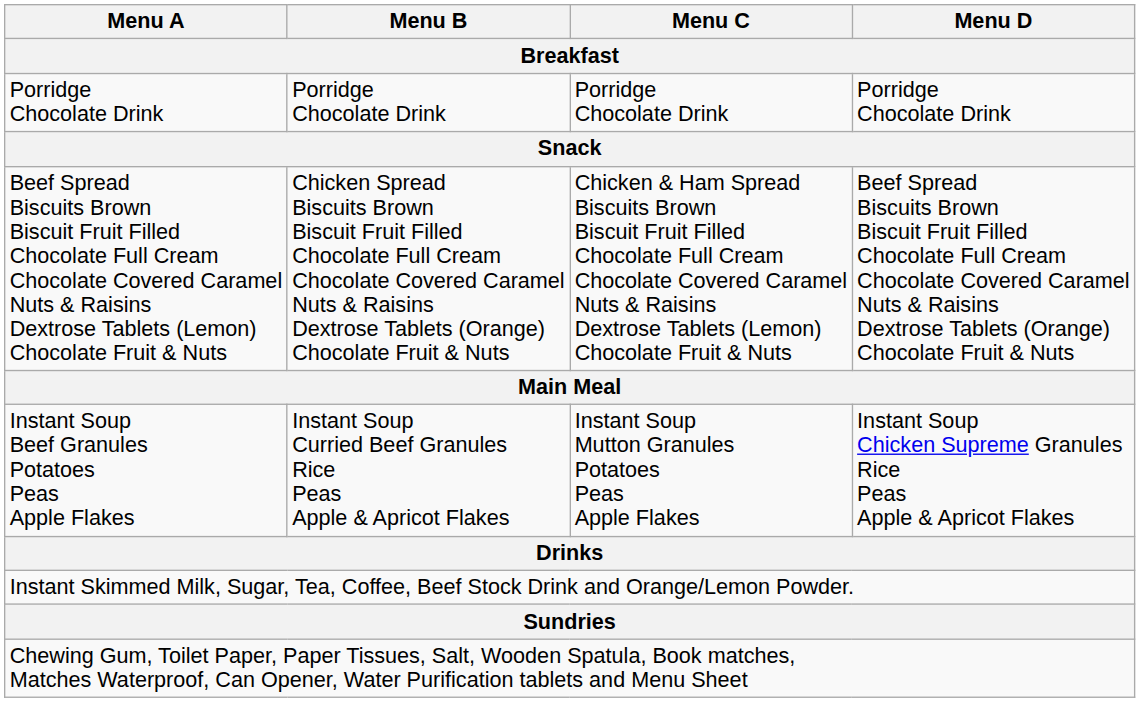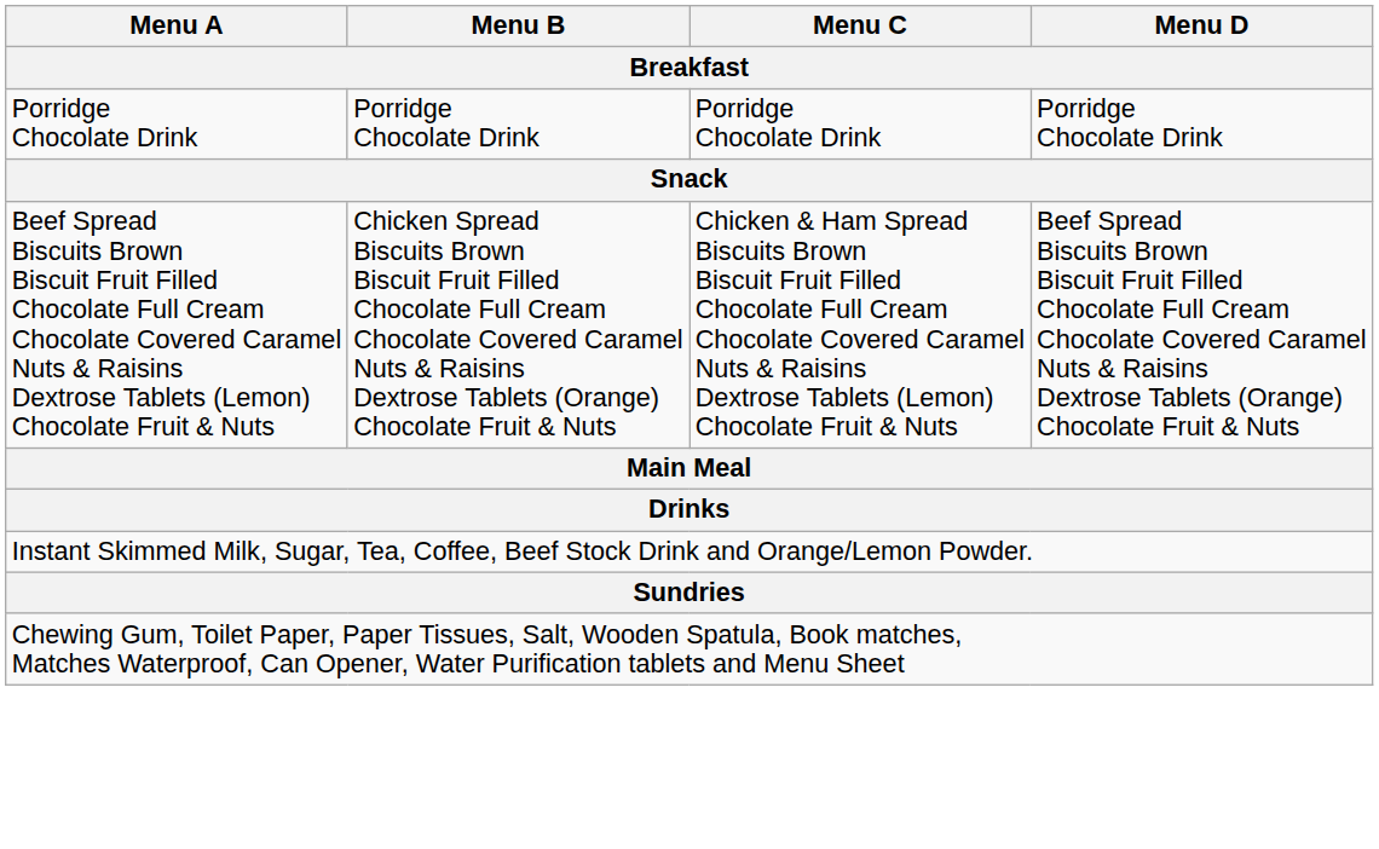 <table class="wikitable collapsible collapsed" style="min-width:400px">
 <tr>
 <th>Menu A</th>
 <th>Menu B</th>
 <th>Menu C</th>
 <th>Menu D</th>
 </tr>
 <tr>
 <th colspan="4">Breakfast</th>
 </tr>
 <tr>
 <td>Porridge<br>Chocolate Drink</td>
 <td>Porridge<br>Chocolate Drink</td>
 <td>Porridge<br>Chocolate Drink</td>
 <td>Porridge<br>Chocolate Drink</td>
 </tr>
 <tr>
 <th colspan="4">Snack</th>
 </tr>
 <tr>
 <td>Beef Spread<br>Biscuits Brown<br>Biscuit Fruit Filled<br>Chocolate Full Cream<br>Chocolate Covered Caramel<br>Nuts & Raisins<br>Dextrose Tablets (Lemon)<br>Chocolate Fruit & Nuts</td>
 <td>Chicken Spread<br>Biscuits Brown<br>Biscuit Fruit Filled<br>Chocolate Full Cream<br>Chocolate Covered Caramel<br>Nuts & Raisins<br>Dextrose Tablets (Orange)<br>Chocolate Fruit & Nuts</td>
 <td>Chicken & Ham Spread<br>Biscuits Brown<br>Biscuit Fruit Filled<br>Chocolate Full Cream<br>Chocolate Covered Caramel<br>Nuts & Raisins<br>Dextrose Tablets (Lemon)<br>Chocolate Fruit & Nuts</td>
 <td>Beef Spread<br>Biscuits Brown<br>Biscuit Fruit Filled<br>Chocolate Full Cream<br>Chocolate Covered Caramel<br>Nuts & Raisins<br>Dextrose Tablets (Orange)<br>Chocolate Fruit & Nuts</td>
 </tr>
 <tr>
 <th colspan="4">Main Meal</th>
 </tr>
 <tr>
-<td>Instant Soup<br>Beef Granules<br>Potatoes<br>Peas<br>Apple Flakes</td>
-<td>Instant Soup<br>Curried Beef Granules<br>Rice<br>Peas<br>Apple & Apricot Flakes</td>
-<td>Instant Soup<br>Mutton Granules<br>Potatoes<br>Peas<br>Apple Flakes</td>
-<td>Instant Soup<br><a href='#'>Chicken Supreme</a> Granules<br>Rice<br>Peas<br>Apple & Apricot Flakes</td>
-</tr>
-<tr>
 <th colspan="4">Drinks</th>
 </tr>
 <tr>
 <td colspan="4">Instant Skimmed Milk, Sugar, Tea, Coffee, Beef Stock Drink and Orange/Lemon Powder.</td>
 </tr>
 <tr>
 <th colspan="4">Sundries</th>
 </tr>
 <tr>
 <td colspan="4">Chewing Gum, Toilet Paper, Paper Tissues, Salt, Wooden Spatula, Book matches,<br>Matches Waterproof, Can Opener, Water Purification tablets and Menu Sheet</td>
 </tr>
 </table>
